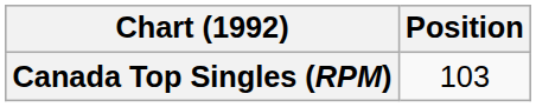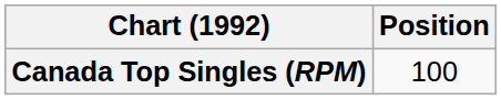 <table class="wikitable plainrowheaders" style="text-align:center">
 <tr>
 <th>Chart (1992)</th>
 <th>Position</th>
 </tr>
 <tr>
 <th scope="row">Canada Top Singles (<em>RPM</em>)</th>
-<td>103</td>
+<td>100</td>
 </tr>
 </table>
